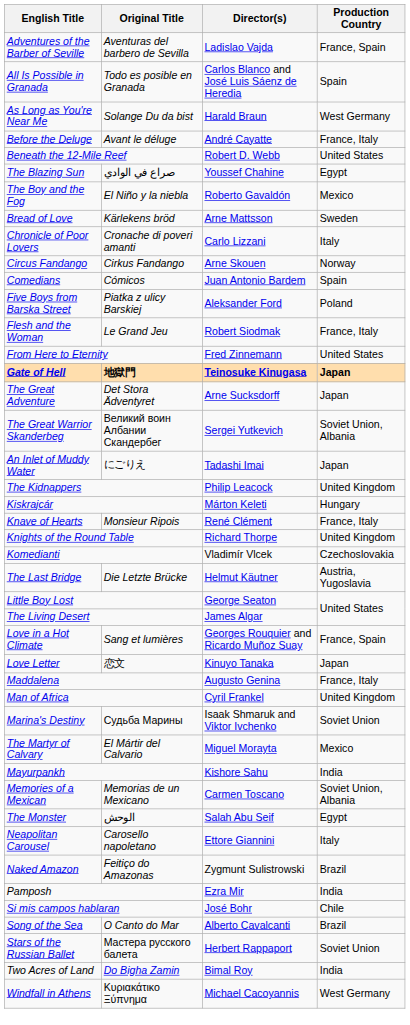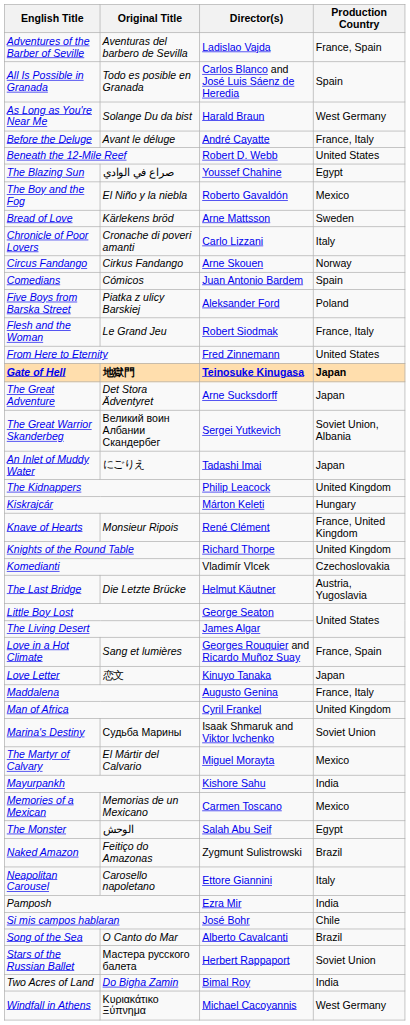 <table class="wikitable">
 <tr>
 <th>English Title</th>
 <th>Original Title</th>
 <th>Director(s)</th>
 <th>Production Country</th>
 </tr>
 <tr>
 <td><em><a href='#'>Adventures of the Barber of Seville</a></em></td>
 <td><em>Aventuras del barbero de Sevilla</em></td>
 <td><a href='#'>Ladislao Vajda</a></td>
 <td>France, Spain</td>
 </tr>
 <tr>
 <td><em><a href='#'>All Is Possible in Granada</a></em></td>
 <td><em>Todo es posible en Granada</em></td>
 <td><a href='#'>Carlos Blanco</a> and <a href='#'>José Luis Sáenz de Heredia</a></td>
 <td>Spain</td>
 </tr>
 <tr>
 <td><em><a href='#'>As Long as You're Near Me</a></em></td>
 <td><em>Solange Du da bist</em></td>
 <td><a href='#'>Harald Braun</a></td>
 <td>West Germany</td>
 </tr>
 <tr>
 <td><em><a href='#'>Before the Deluge</a></em></td>
 <td><em>Avant le déluge</em></td>
 <td><a href='#'>André Cayatte</a></td>
 <td>France, Italy</td>
 </tr>
 <tr>
 <td colspan="2"><em><a href='#'>Beneath the 12-Mile Reef</a></em></td>
 <td><a href='#'>Robert D. Webb</a></td>
 <td>United States</td>
 </tr>
 <tr>
 <td><em><a href='#'>The Blazing Sun</a></em></td>
 <td>صراع في الوادي</td>
 <td><a href='#'>Youssef Chahine</a></td>
 <td>Egypt</td>
 </tr>
 <tr>
 <td><em><a href='#'>The Boy and the Fog</a></em></td>
 <td><em>El Niño y la niebla</em></td>
 <td><a href='#'>Roberto Gavaldón</a></td>
 <td>Mexico</td>
 </tr>
 <tr>
 <td><em><a href='#'>Bread of Love</a></em></td>
 <td><em>Kärlekens bröd</em></td>
 <td><a href='#'>Arne Mattsson</a></td>
 <td>Sweden</td>
 </tr>
 <tr>
 <td><em><a href='#'>Chronicle of Poor Lovers</a></em></td>
 <td><em>Cronache di poveri amanti</em></td>
 <td><a href='#'>Carlo Lizzani</a></td>
 <td>Italy</td>
 </tr>
 <tr>
 <td><em><a href='#'>Circus Fandango</a></em></td>
 <td><em>Cirkus Fandango</em></td>
 <td><a href='#'>Arne Skouen</a></td>
 <td>Norway</td>
 </tr>
 <tr>
 <td><em><a href='#'>Comedians</a></em></td>
 <td><em>Cómicos</em></td>
 <td><a href='#'>Juan Antonio Bardem</a></td>
 <td>Spain</td>
 </tr>
 <tr>
 <td><em><a href='#'>Five Boys from Barska Street</a></em></td>
 <td><em>Piatka z ulicy Barskiej</em></td>
 <td><a href='#'>Aleksander Ford</a></td>
 <td>Poland</td>
 </tr>
 <tr>
 <td><em><a href='#'>Flesh and the Woman</a></em></td>
 <td><em>Le Grand Jeu</em></td>
 <td><a href='#'>Robert Siodmak</a></td>
 <td>France, Italy</td>
 </tr>
 <tr>
 <td colspan="2"><em><a href='#'>From Here to Eternity</a></em></td>
 <td><a href='#'>Fred Zinnemann</a></td>
 <td>United States</td>
 </tr>
 <tr style="background:#FFDEAD;">
 <td><strong><em><a href='#'>Gate of Hell</a></em></strong></td>
 <td><strong>地獄門</strong></td>
 <td><strong><a href='#'>Teinosuke Kinugasa</a></strong></td>
 <td><strong>Japan</strong></td>
 </tr>
 <tr>
 <td><em><a href='#'>The Great Adventure</a></em></td>
 <td><em>Det Stora Ädventyret</em></td>
 <td><a href='#'>Arne Sucksdorff</a></td>
 <td>Japan</td>
 </tr>
 <tr>
 <td><em><a href='#'>The Great Warrior Skanderbeg</a></em></td>
 <td>Великий воин Албании Скандербег</td>
 <td><a href='#'>Sergei Yutkevich</a></td>
 <td>Soviet Union, Albania</td>
 </tr>
 <tr>
 <td><em><a href='#'>An Inlet of Muddy Water</a></em></td>
 <td>にごりえ</td>
 <td><a href='#'>Tadashi Imai</a></td>
 <td>Japan</td>
 </tr>
 <tr>
 <td colspan="2"><em><a href='#'>The Kidnappers</a></em></td>
 <td><a href='#'>Philip Leacock</a></td>
 <td>United Kingdom</td>
 </tr>
 <tr>
 <td colspan="2"><em><a href='#'>Kiskrajcár</a></em></td>
 <td><a href='#'>Márton Keleti</a></td>
 <td>Hungary</td>
 </tr>
 <tr>
 <td><em><a href='#'>Knave of Hearts</a></em></td>
 <td><em>Monsieur Ripois</em></td>
 <td><a href='#'>René Clément</a></td>
-<td>France, Italy</td>
+<td>France, United Kingdom</td>
 </tr>
 <tr>
 <td colspan="2"><em><a href='#'>Knights of the Round Table</a></em></td>
 <td><a href='#'>Richard Thorpe</a></td>
 <td>United Kingdom</td>
 </tr>
 <tr>
 <td colspan="2"><em><a href='#'>Komedianti</a></em></td>
 <td>Vladimír Vlcek</td>
 <td>Czechoslovakia</td>
 </tr>
 <tr>
 <td><em><a href='#'>The Last Bridge</a></em></td>
 <td><em>Die Letzte Brücke</em></td>
 <td><a href='#'>Helmut Käutner</a></td>
 <td>Austria, Yugoslavia</td>
 </tr>
 <tr>
 <td colspan="2"><em><a href='#'>Little Boy Lost</a></em></td>
 <td><a href='#'>George Seaton</a></td>
 <td rowspan="2">United States</td>
 </tr>
 <tr>
 <td colspan="2"><em><a href='#'>The Living Desert</a></em></td>
 <td><a href='#'>James Algar</a></td>
 </tr>
 <tr>
 <td><em><a href='#'>Love in a Hot Climate</a></em></td>
 <td><em>Sang et lumières</em></td>
 <td><a href='#'>Georges Rouquier</a> and <a href='#'>Ricardo Muñoz Suay</a></td>
 <td>France, Spain</td>
 </tr>
 <tr>
 <td><em><a href='#'>Love Letter</a></em></td>
 <td>恋文</td>
 <td><a href='#'>Kinuyo Tanaka</a></td>
 <td>Japan</td>
 </tr>
 <tr>
 <td colspan="2"><em><a href='#'>Maddalena</a></em></td>
 <td><a href='#'>Augusto Genina</a></td>
 <td>France, Italy</td>
 </tr>
 <tr>
 <td colspan="2"><em><a href='#'>Man of Africa</a></em></td>
 <td><a href='#'>Cyril Frankel</a></td>
 <td>United Kingdom</td>
 </tr>
 <tr>
 <td><em><a href='#'>Marina's Destiny</a></em></td>
 <td>Судьба Марины</td>
 <td>Isaak Shmaruk and <a href='#'>Viktor Ivchenko</a></td>
 <td>Soviet Union</td>
 </tr>
 <tr>
 <td><em><a href='#'>The Martyr of Calvary</a></em></td>
 <td><em>El Mártir del Calvario</em></td>
 <td><a href='#'>Miguel Morayta</a></td>
 <td>Mexico</td>
 </tr>
 <tr>
 <td colspan="2"><em><a href='#'>Mayurpankh</a></em></td>
 <td><a href='#'>Kishore Sahu</a></td>
 <td>India</td>
 </tr>
 <tr>
 <td><em><a href='#'>Memories of a Mexican</a></em></td>
 <td><em>Memorias de un Mexicano</em></td>
 <td><a href='#'>Carmen Toscano</a></td>
-<td>Soviet Union, Albania</td>
+<td>Mexico</td>
 </tr>
 <tr>
 <td><em><a href='#'>The Monster</a></em></td>
 <td>الوحش</td>
 <td><a href='#'>Salah Abu Seif</a></td>
 <td>Egypt</td>
 </tr>
 <tr>
+<td><em><a href='#'>Naked Amazon</a></em></td>
+<td><em>Feitiço do Amazonas</em></td>
+<td>Zygmunt Sulistrowski</td>
+<td>Brazil</td>
+</tr>
+<tr>
 <td><em><a href='#'>Neapolitan Carousel</a></em></td>
 <td><em>Carosello napoletano</em></td>
 <td><a href='#'>Ettore Giannini</a></td>
 <td>Italy</td>
-</tr>
-<tr>
-<td><em><a href='#'>Naked Amazon</a></em></td>
-<td><em>Feitiço do Amazonas</em></td>
-<td>Zygmunt Sulistrowski</td>
-<td>Brazil</td>
 </tr>
 <tr>
 <td colspan="2"><em>Pamposh</em></td>
 <td><a href='#'>Ezra Mir</a></td>
 <td>India</td>
 </tr>
 <tr>
 <td colspan="2"><em><a href='#'>Si mis campos hablaran</a></em></td>
 <td><a href='#'>José Bohr</a></td>
 <td>Chile</td>
 </tr>
 <tr>
 <td><em><a href='#'>Song of the Sea</a></em></td>
 <td><em>O Canto do Mar</em></td>
 <td><a href='#'>Alberto Cavalcanti</a></td>
 <td>Brazil</td>
 </tr>
 <tr>
 <td><em><a href='#'>Stars of the Russian Ballet</a></em></td>
 <td>Мастера русского балета</td>
 <td><a href='#'>Herbert Rappaport</a></td>
 <td>Soviet Union</td>
 </tr>
 <tr>
 <td><em>Two Acres of Land</em></td>
 <td><em><a href='#'>Do Bigha Zamin</a></em></td>
 <td><a href='#'>Bimal Roy</a></td>
 <td>India</td>
 </tr>
 <tr>
 <td><em><a href='#'>Windfall in Athens</a></em></td>
 <td>Κυριακάτικο Ξύπνημα</td>
 <td><a href='#'>Michael Cacoyannis</a></td>
 <td>West Germany</td>
 </tr>
 </table>
